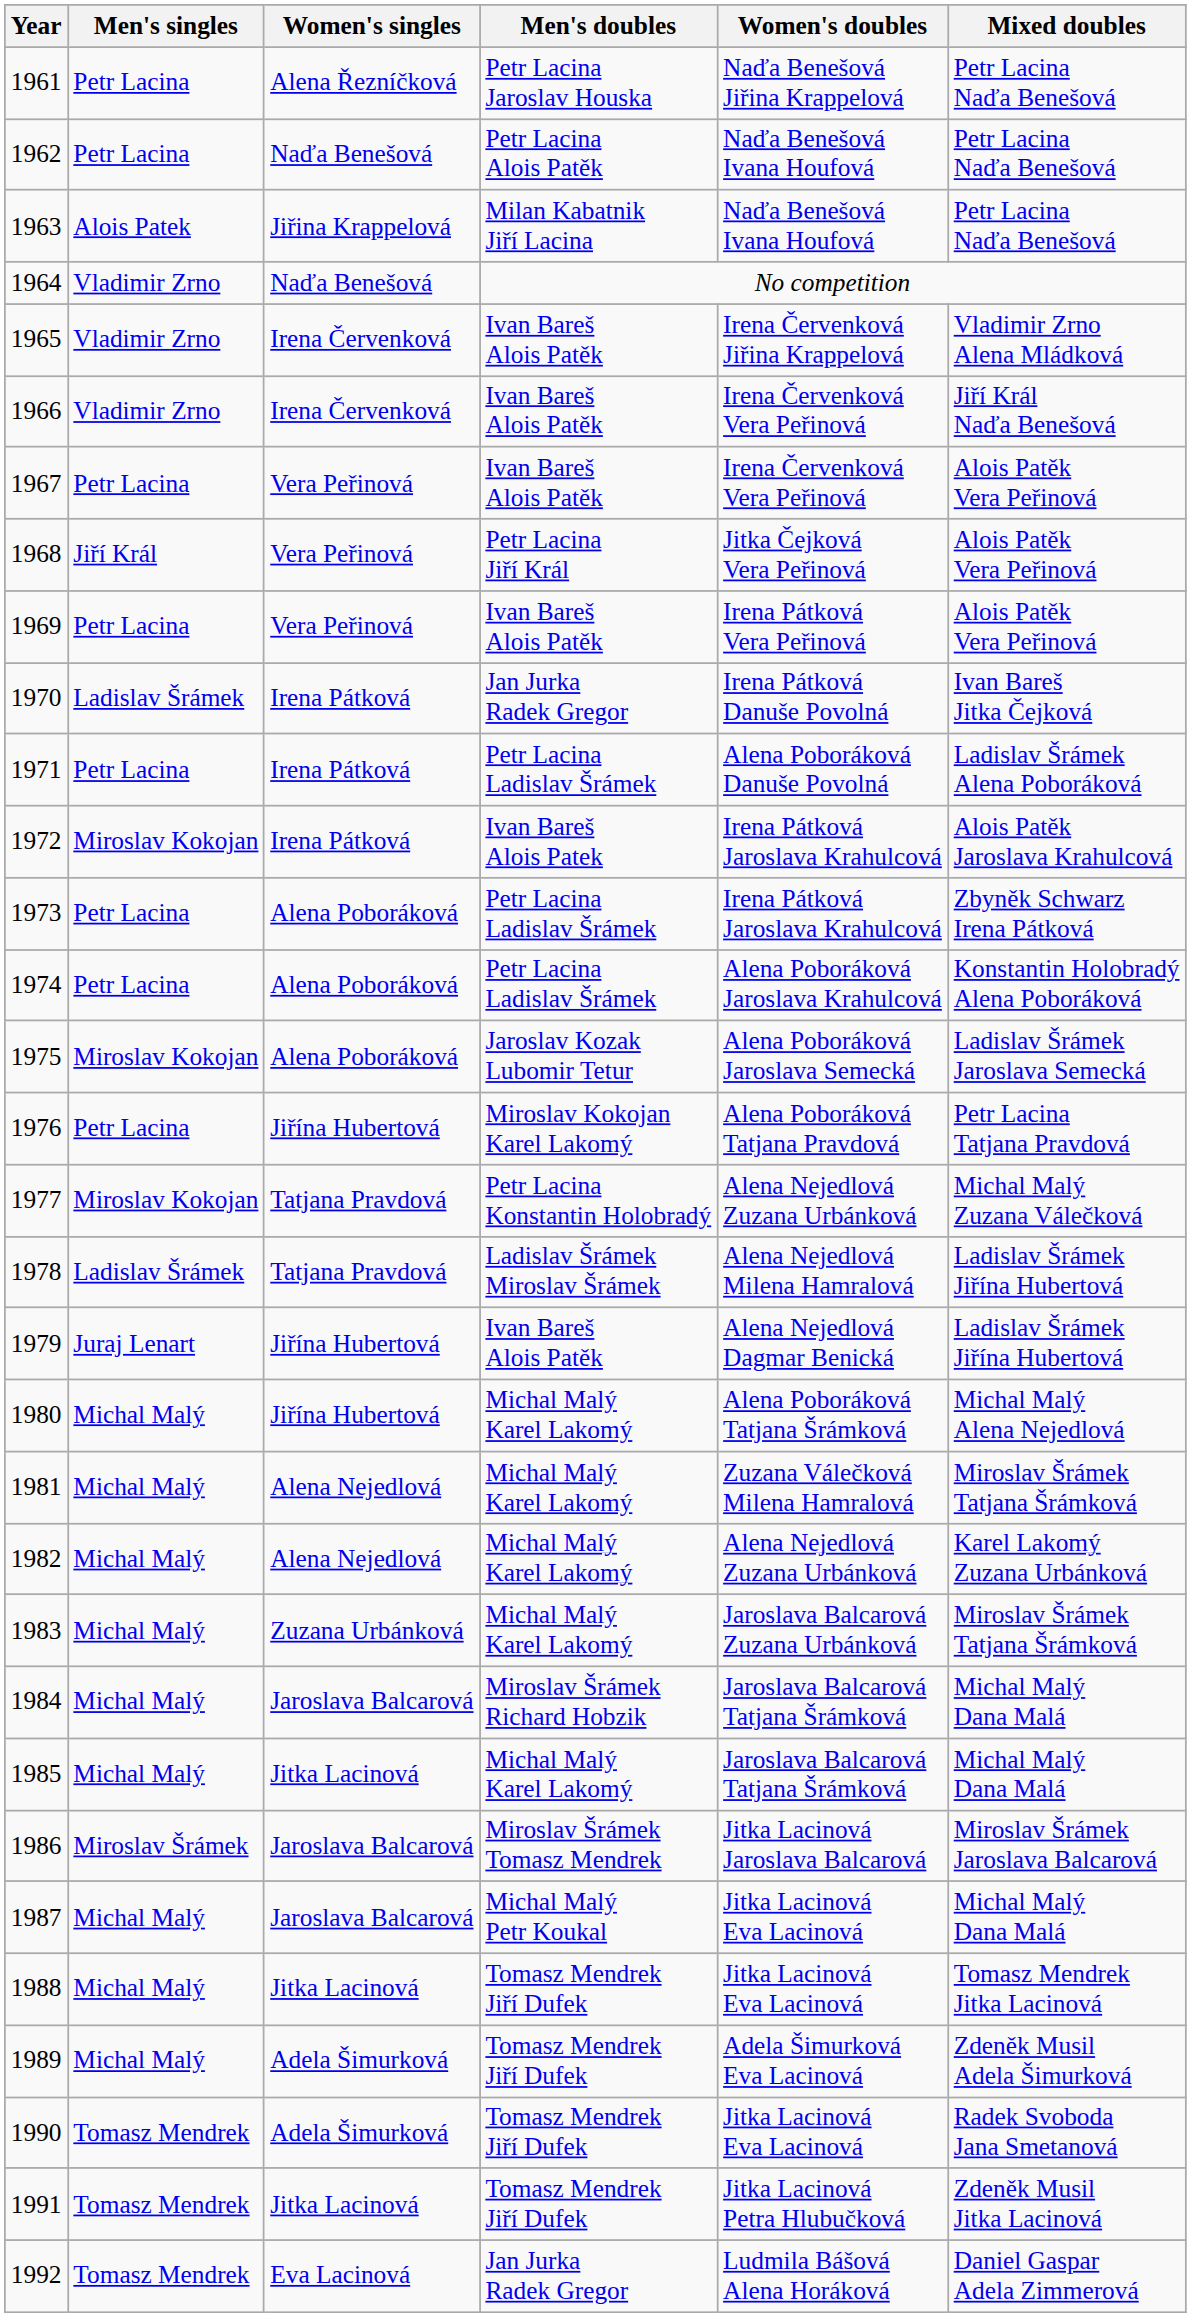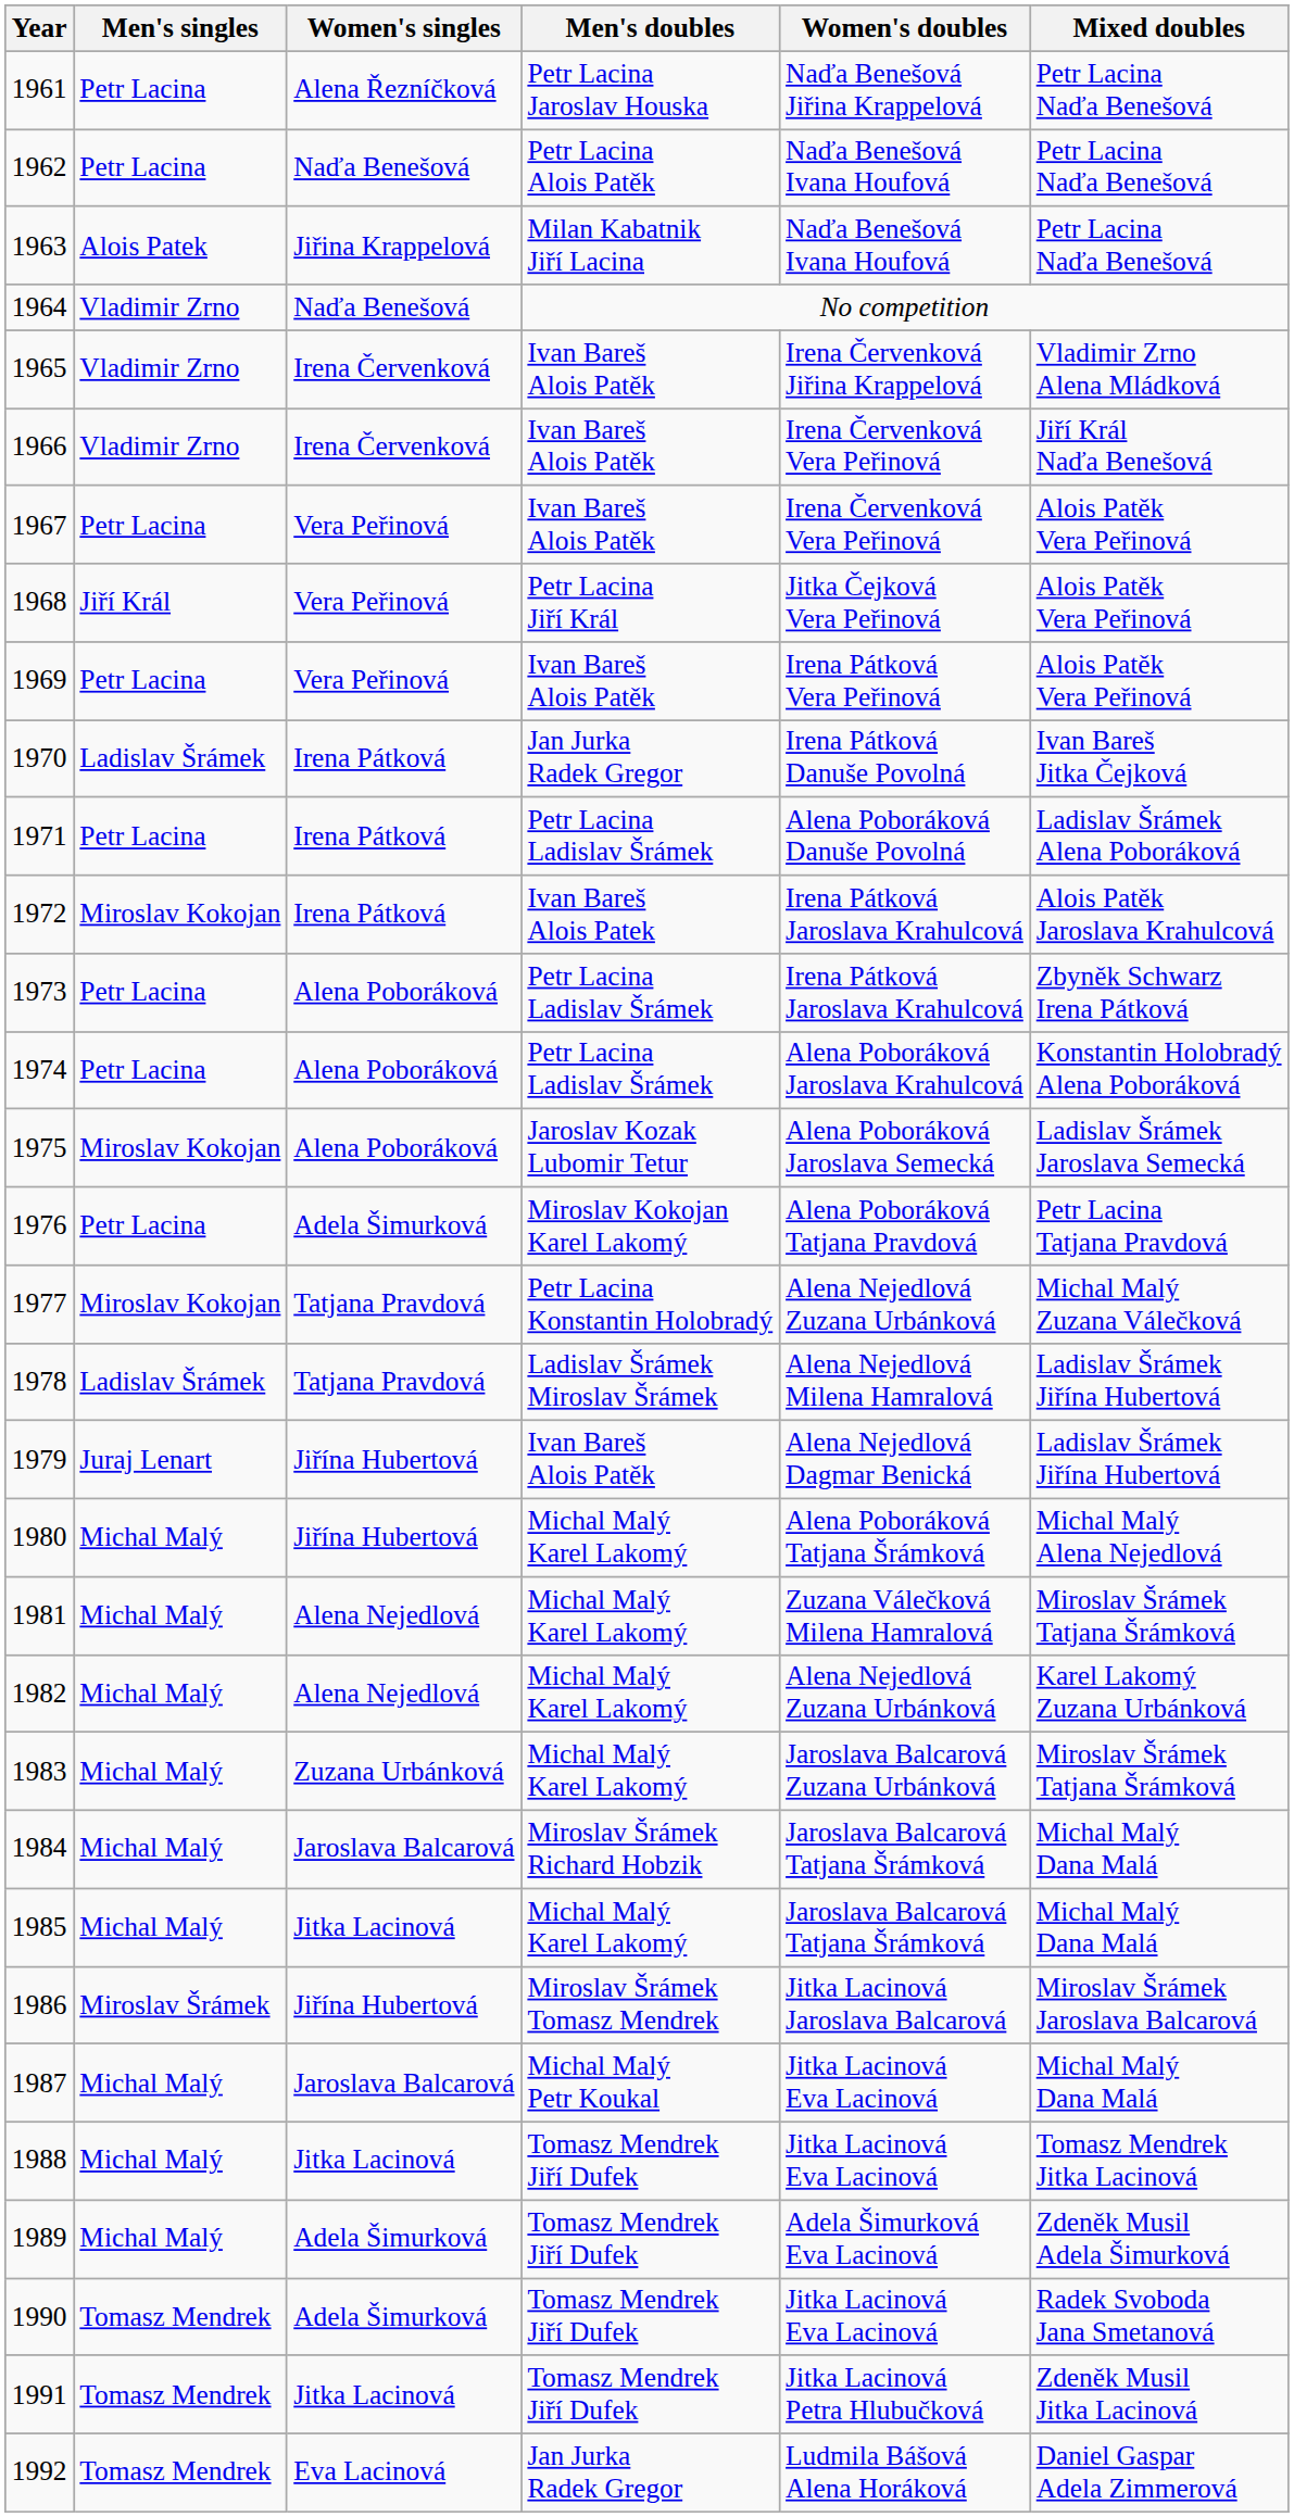 <table class=wikitable style="font-size:90%;">
 <tr>
 <th>Year</th>
 <th>Men's singles</th>
 <th>Women's singles</th>
 <th>Men's doubles</th>
 <th>Women's doubles</th>
 <th>Mixed doubles</th>
 </tr>
 <tr>
 <td>1961</td>
 <td><a href='#'>Petr Lacina</a></td>
 <td><a href='#'>Alena Řezníčková</a></td>
 <td><a href='#'>Petr Lacina</a><br><a href='#'>Jaroslav Houska</a></td>
 <td><a href='#'>Naďa Benešová</a><br><a href='#'>Jiřina Krappelová</a></td>
 <td><a href='#'>Petr Lacina</a><br><a href='#'>Naďa Benešová</a></td>
 </tr>
 <tr>
 <td>1962</td>
 <td><a href='#'>Petr Lacina</a></td>
 <td><a href='#'>Naďa Benešová</a></td>
 <td><a href='#'>Petr Lacina</a><br><a href='#'>Alois Patěk</a></td>
 <td><a href='#'>Naďa Benešová</a><br><a href='#'>Ivana Houfová</a></td>
 <td><a href='#'>Petr Lacina</a><br><a href='#'>Naďa Benešová</a></td>
 </tr>
 <tr>
 <td>1963</td>
 <td><a href='#'>Alois Patek</a></td>
 <td><a href='#'>Jiřina Krappelová</a></td>
 <td><a href='#'>Milan Kabatnik</a><br><a href='#'>Jiří Lacina</a></td>
 <td><a href='#'>Naďa Benešová</a><br><a href='#'>Ivana Houfová</a></td>
 <td><a href='#'>Petr Lacina</a><br><a href='#'>Naďa Benešová</a></td>
 </tr>
 <tr>
 <td>1964</td>
 <td><a href='#'>Vladimir Zrno</a></td>
 <td><a href='#'>Naďa Benešová</a></td>
 <td colspan=3 align=center><em>No competition</em></td>
 </tr>
 <tr>
 <td>1965</td>
 <td><a href='#'>Vladimir Zrno</a></td>
 <td><a href='#'>Irena Červenková</a></td>
 <td><a href='#'>Ivan Bareš</a><br><a href='#'>Alois Patěk</a></td>
 <td><a href='#'>Irena Červenková</a><br><a href='#'>Jiřina Krappelová</a></td>
 <td><a href='#'>Vladimir Zrno</a><br><a href='#'>Alena Mládková</a></td>
 </tr>
 <tr>
 <td>1966</td>
 <td><a href='#'>Vladimir Zrno</a></td>
 <td><a href='#'>Irena Červenková</a></td>
 <td><a href='#'>Ivan Bareš</a><br><a href='#'>Alois Patěk</a></td>
 <td><a href='#'>Irena Červenková</a><br><a href='#'>Vera Peřinová</a></td>
 <td><a href='#'>Jiří Král</a><br><a href='#'>Naďa Benešová</a></td>
 </tr>
 <tr>
 <td>1967</td>
 <td><a href='#'>Petr Lacina</a></td>
 <td><a href='#'>Vera Peřinová</a></td>
 <td><a href='#'>Ivan Bareš</a><br><a href='#'>Alois Patěk</a></td>
 <td><a href='#'>Irena Červenková</a><br><a href='#'>Vera Peřinová</a></td>
 <td><a href='#'>Alois Patěk</a><br><a href='#'>Vera Peřinová</a></td>
 </tr>
 <tr>
 <td>1968</td>
 <td><a href='#'>Jiří Král</a></td>
 <td><a href='#'>Vera Peřinová</a></td>
 <td><a href='#'>Petr Lacina</a><br><a href='#'>Jiří Král</a></td>
 <td><a href='#'>Jitka Čejková</a><br><a href='#'>Vera Peřinová</a></td>
 <td><a href='#'>Alois Patěk</a><br><a href='#'>Vera Peřinová</a></td>
 </tr>
 <tr>
 <td>1969</td>
 <td><a href='#'>Petr Lacina</a></td>
 <td><a href='#'>Vera Peřinová</a></td>
 <td><a href='#'>Ivan Bareš</a><br><a href='#'>Alois Patěk</a></td>
 <td><a href='#'>Irena Pátková</a><br><a href='#'>Vera Peřinová</a></td>
 <td><a href='#'>Alois Patěk</a><br><a href='#'>Vera Peřinová</a></td>
 </tr>
 <tr>
 <td>1970</td>
 <td><a href='#'>Ladislav Šrámek</a></td>
 <td><a href='#'>Irena Pátková</a></td>
 <td><a href='#'>Jan Jurka</a><br><a href='#'>Radek Gregor</a></td>
 <td><a href='#'>Irena Pátková</a><br><a href='#'>Danuše Povolná</a></td>
 <td><a href='#'>Ivan Bareš</a><br><a href='#'>Jitka Čejková</a></td>
 </tr>
 <tr>
 <td>1971</td>
 <td><a href='#'>Petr Lacina</a></td>
 <td><a href='#'>Irena Pátková</a></td>
 <td><a href='#'>Petr Lacina</a><br><a href='#'>Ladislav Šrámek</a></td>
 <td><a href='#'>Alena Poboráková</a><br><a href='#'>Danuše Povolná</a></td>
 <td><a href='#'>Ladislav Šrámek</a><br><a href='#'>Alena Poboráková</a></td>
 </tr>
 <tr>
 <td>1972</td>
 <td><a href='#'>Miroslav Kokojan</a></td>
 <td><a href='#'>Irena Pátková</a></td>
 <td><a href='#'>Ivan Bareš</a><br><a href='#'>Alois Patek</a></td>
 <td><a href='#'>Irena Pátková</a><br><a href='#'>Jaroslava Krahulcová</a></td>
 <td><a href='#'>Alois Patěk</a><br><a href='#'>Jaroslava Krahulcová</a></td>
 </tr>
 <tr>
 <td>1973</td>
 <td><a href='#'>Petr Lacina</a></td>
 <td><a href='#'>Alena Poboráková</a></td>
 <td><a href='#'>Petr Lacina</a><br><a href='#'>Ladislav Šrámek</a></td>
 <td><a href='#'>Irena Pátková</a><br><a href='#'>Jaroslava Krahulcová</a></td>
 <td><a href='#'>Zbyněk Schwarz</a><br><a href='#'>Irena Pátková</a></td>
 </tr>
 <tr>
 <td>1974</td>
 <td><a href='#'>Petr Lacina</a></td>
 <td><a href='#'>Alena Poboráková</a></td>
 <td><a href='#'>Petr Lacina</a><br><a href='#'>Ladislav Šrámek</a></td>
 <td><a href='#'>Alena Poboráková</a><br><a href='#'>Jaroslava Krahulcová</a></td>
 <td><a href='#'>Konstantin Holobradý</a><br><a href='#'>Alena Poboráková</a></td>
 </tr>
 <tr>
 <td>1975</td>
 <td><a href='#'>Miroslav Kokojan</a></td>
 <td><a href='#'>Alena Poboráková</a></td>
 <td><a href='#'>Jaroslav Kozak</a><br><a href='#'>Lubomir Tetur</a></td>
 <td><a href='#'>Alena Poboráková</a><br><a href='#'>Jaroslava Semecká</a></td>
 <td><a href='#'>Ladislav Šrámek</a><br><a href='#'>Jaroslava Semecká</a></td>
 </tr>
 <tr>
 <td>1976</td>
 <td><a href='#'>Petr Lacina</a></td>
-<td><a href='#'>Jiřína Hubertová</a></td>
+<td><a href='#'>Adela Šimurková</a></td>
 <td><a href='#'>Miroslav Kokojan</a><br><a href='#'>Karel Lakomý</a></td>
 <td><a href='#'>Alena Poboráková</a><br><a href='#'>Tatjana Pravdová</a></td>
 <td><a href='#'>Petr Lacina</a><br><a href='#'>Tatjana Pravdová</a></td>
 </tr>
 <tr>
 <td>1977</td>
 <td><a href='#'>Miroslav Kokojan</a></td>
 <td><a href='#'>Tatjana Pravdová</a></td>
 <td><a href='#'>Petr Lacina</a><br><a href='#'>Konstantin Holobradý</a></td>
 <td><a href='#'>Alena Nejedlová</a><br><a href='#'>Zuzana Urbánková</a></td>
 <td><a href='#'>Michal Malý</a><br><a href='#'>Zuzana Válečková</a></td>
 </tr>
 <tr>
 <td>1978</td>
 <td><a href='#'>Ladislav Šrámek</a></td>
 <td><a href='#'>Tatjana Pravdová</a></td>
 <td><a href='#'>Ladislav Šrámek</a><br><a href='#'>Miroslav Šrámek</a></td>
 <td><a href='#'>Alena Nejedlová</a><br><a href='#'>Milena Hamralová</a></td>
 <td><a href='#'>Ladislav Šrámek</a><br><a href='#'>Jiřína Hubertová</a></td>
 </tr>
 <tr>
 <td>1979</td>
 <td><a href='#'>Juraj Lenart</a></td>
 <td><a href='#'>Jiřína Hubertová</a></td>
 <td><a href='#'>Ivan Bareš</a><br><a href='#'>Alois Patěk</a></td>
 <td><a href='#'>Alena Nejedlová</a><br><a href='#'>Dagmar Benická</a></td>
 <td><a href='#'>Ladislav Šrámek</a><br><a href='#'>Jiřína Hubertová</a></td>
 </tr>
 <tr>
 <td>1980</td>
 <td><a href='#'>Michal Malý</a></td>
 <td><a href='#'>Jiřína Hubertová</a></td>
 <td><a href='#'>Michal Malý</a><br><a href='#'>Karel Lakomý</a></td>
 <td><a href='#'>Alena Poboráková</a><br><a href='#'>Tatjana Šrámková</a></td>
 <td><a href='#'>Michal Malý</a><br><a href='#'>Alena Nejedlová</a></td>
 </tr>
 <tr>
 <td>1981</td>
 <td><a href='#'>Michal Malý</a></td>
 <td><a href='#'>Alena Nejedlová</a></td>
 <td><a href='#'>Michal Malý</a><br><a href='#'>Karel Lakomý</a></td>
 <td><a href='#'>Zuzana Válečková</a><br><a href='#'>Milena Hamralová</a></td>
 <td><a href='#'>Miroslav Šrámek</a><br><a href='#'>Tatjana Šrámková</a></td>
 </tr>
 <tr>
 <td>1982</td>
 <td><a href='#'>Michal Malý</a></td>
 <td><a href='#'>Alena Nejedlová</a></td>
 <td><a href='#'>Michal Malý</a><br><a href='#'>Karel Lakomý</a></td>
 <td><a href='#'>Alena Nejedlová</a><br><a href='#'>Zuzana Urbánková</a></td>
 <td><a href='#'>Karel Lakomý</a><br><a href='#'>Zuzana Urbánková</a></td>
 </tr>
 <tr>
 <td>1983</td>
 <td><a href='#'>Michal Malý</a></td>
 <td><a href='#'>Zuzana Urbánková</a></td>
 <td><a href='#'>Michal Malý</a><br><a href='#'>Karel Lakomý</a></td>
 <td><a href='#'>Jaroslava Balcarová</a><br><a href='#'>Zuzana Urbánková</a></td>
 <td><a href='#'>Miroslav Šrámek</a><br><a href='#'>Tatjana Šrámková</a></td>
 </tr>
 <tr>
 <td>1984</td>
 <td><a href='#'>Michal Malý</a></td>
 <td><a href='#'>Jaroslava Balcarová</a></td>
 <td><a href='#'>Miroslav Šrámek</a><br><a href='#'>Richard Hobzik</a></td>
 <td><a href='#'>Jaroslava Balcarová</a><br><a href='#'>Tatjana Šrámková</a></td>
 <td><a href='#'>Michal Malý</a><br><a href='#'>Dana Malá</a></td>
 </tr>
 <tr>
 <td>1985</td>
 <td><a href='#'>Michal Malý</a></td>
 <td><a href='#'>Jitka Lacinová</a></td>
 <td><a href='#'>Michal Malý</a><br><a href='#'>Karel Lakomý</a></td>
 <td><a href='#'>Jaroslava Balcarová</a><br><a href='#'>Tatjana Šrámková</a></td>
 <td><a href='#'>Michal Malý</a><br><a href='#'>Dana Malá</a></td>
 </tr>
 <tr>
 <td>1986</td>
 <td><a href='#'>Miroslav Šrámek</a></td>
-<td><a href='#'>Jaroslava Balcarová</a></td>
+<td><a href='#'>Jiřína Hubertová</a></td>
 <td><a href='#'>Miroslav Šrámek</a><br><a href='#'>Tomasz Mendrek</a></td>
 <td><a href='#'>Jitka Lacinová</a><br><a href='#'>Jaroslava Balcarová</a></td>
 <td><a href='#'>Miroslav Šrámek</a><br><a href='#'>Jaroslava Balcarová</a></td>
 </tr>
 <tr>
 <td>1987</td>
 <td><a href='#'>Michal Malý</a></td>
 <td><a href='#'>Jaroslava Balcarová</a></td>
 <td><a href='#'>Michal Malý</a><br><a href='#'>Petr Koukal</a></td>
 <td><a href='#'>Jitka Lacinová</a><br><a href='#'>Eva Lacinová</a></td>
 <td><a href='#'>Michal Malý</a><br><a href='#'>Dana Malá</a></td>
 </tr>
 <tr>
 <td>1988</td>
 <td><a href='#'>Michal Malý</a></td>
 <td><a href='#'>Jitka Lacinová</a></td>
 <td><a href='#'>Tomasz Mendrek</a><br><a href='#'>Jiří Dufek</a></td>
 <td><a href='#'>Jitka Lacinová</a><br><a href='#'>Eva Lacinová</a></td>
 <td><a href='#'>Tomasz Mendrek</a><br><a href='#'>Jitka Lacinová</a></td>
 </tr>
 <tr>
 <td>1989</td>
 <td><a href='#'>Michal Malý</a></td>
 <td><a href='#'>Adela Šimurková</a></td>
 <td><a href='#'>Tomasz Mendrek</a><br><a href='#'>Jiří Dufek</a></td>
 <td><a href='#'>Adela Šimurková</a><br><a href='#'>Eva Lacinová</a></td>
 <td><a href='#'>Zdeněk Musil</a><br><a href='#'>Adela Šimurková</a></td>
 </tr>
 <tr>
 <td>1990</td>
 <td><a href='#'>Tomasz Mendrek</a></td>
 <td><a href='#'>Adela Šimurková</a></td>
 <td><a href='#'>Tomasz Mendrek</a><br><a href='#'>Jiří Dufek</a></td>
 <td><a href='#'>Jitka Lacinová</a><br><a href='#'>Eva Lacinová</a></td>
 <td><a href='#'>Radek Svoboda</a><br><a href='#'>Jana Smetanová</a></td>
 </tr>
 <tr>
 <td>1991</td>
 <td><a href='#'>Tomasz Mendrek</a></td>
 <td><a href='#'>Jitka Lacinová</a></td>
 <td><a href='#'>Tomasz Mendrek</a><br><a href='#'>Jiří Dufek</a></td>
 <td><a href='#'>Jitka Lacinová</a><br><a href='#'>Petra Hlubučková</a></td>
 <td><a href='#'>Zdeněk Musil</a><br><a href='#'>Jitka Lacinová</a></td>
 </tr>
 <tr>
 <td>1992</td>
 <td><a href='#'>Tomasz Mendrek</a></td>
 <td><a href='#'>Eva Lacinová</a></td>
 <td><a href='#'>Jan Jurka</a><br><a href='#'>Radek Gregor</a></td>
 <td><a href='#'>Ludmila Bášová</a><br><a href='#'>Alena Horáková</a></td>
 <td><a href='#'>Daniel Gaspar</a><br><a href='#'>Adela Zimmerová</a></td>
 </tr>
 </table>
